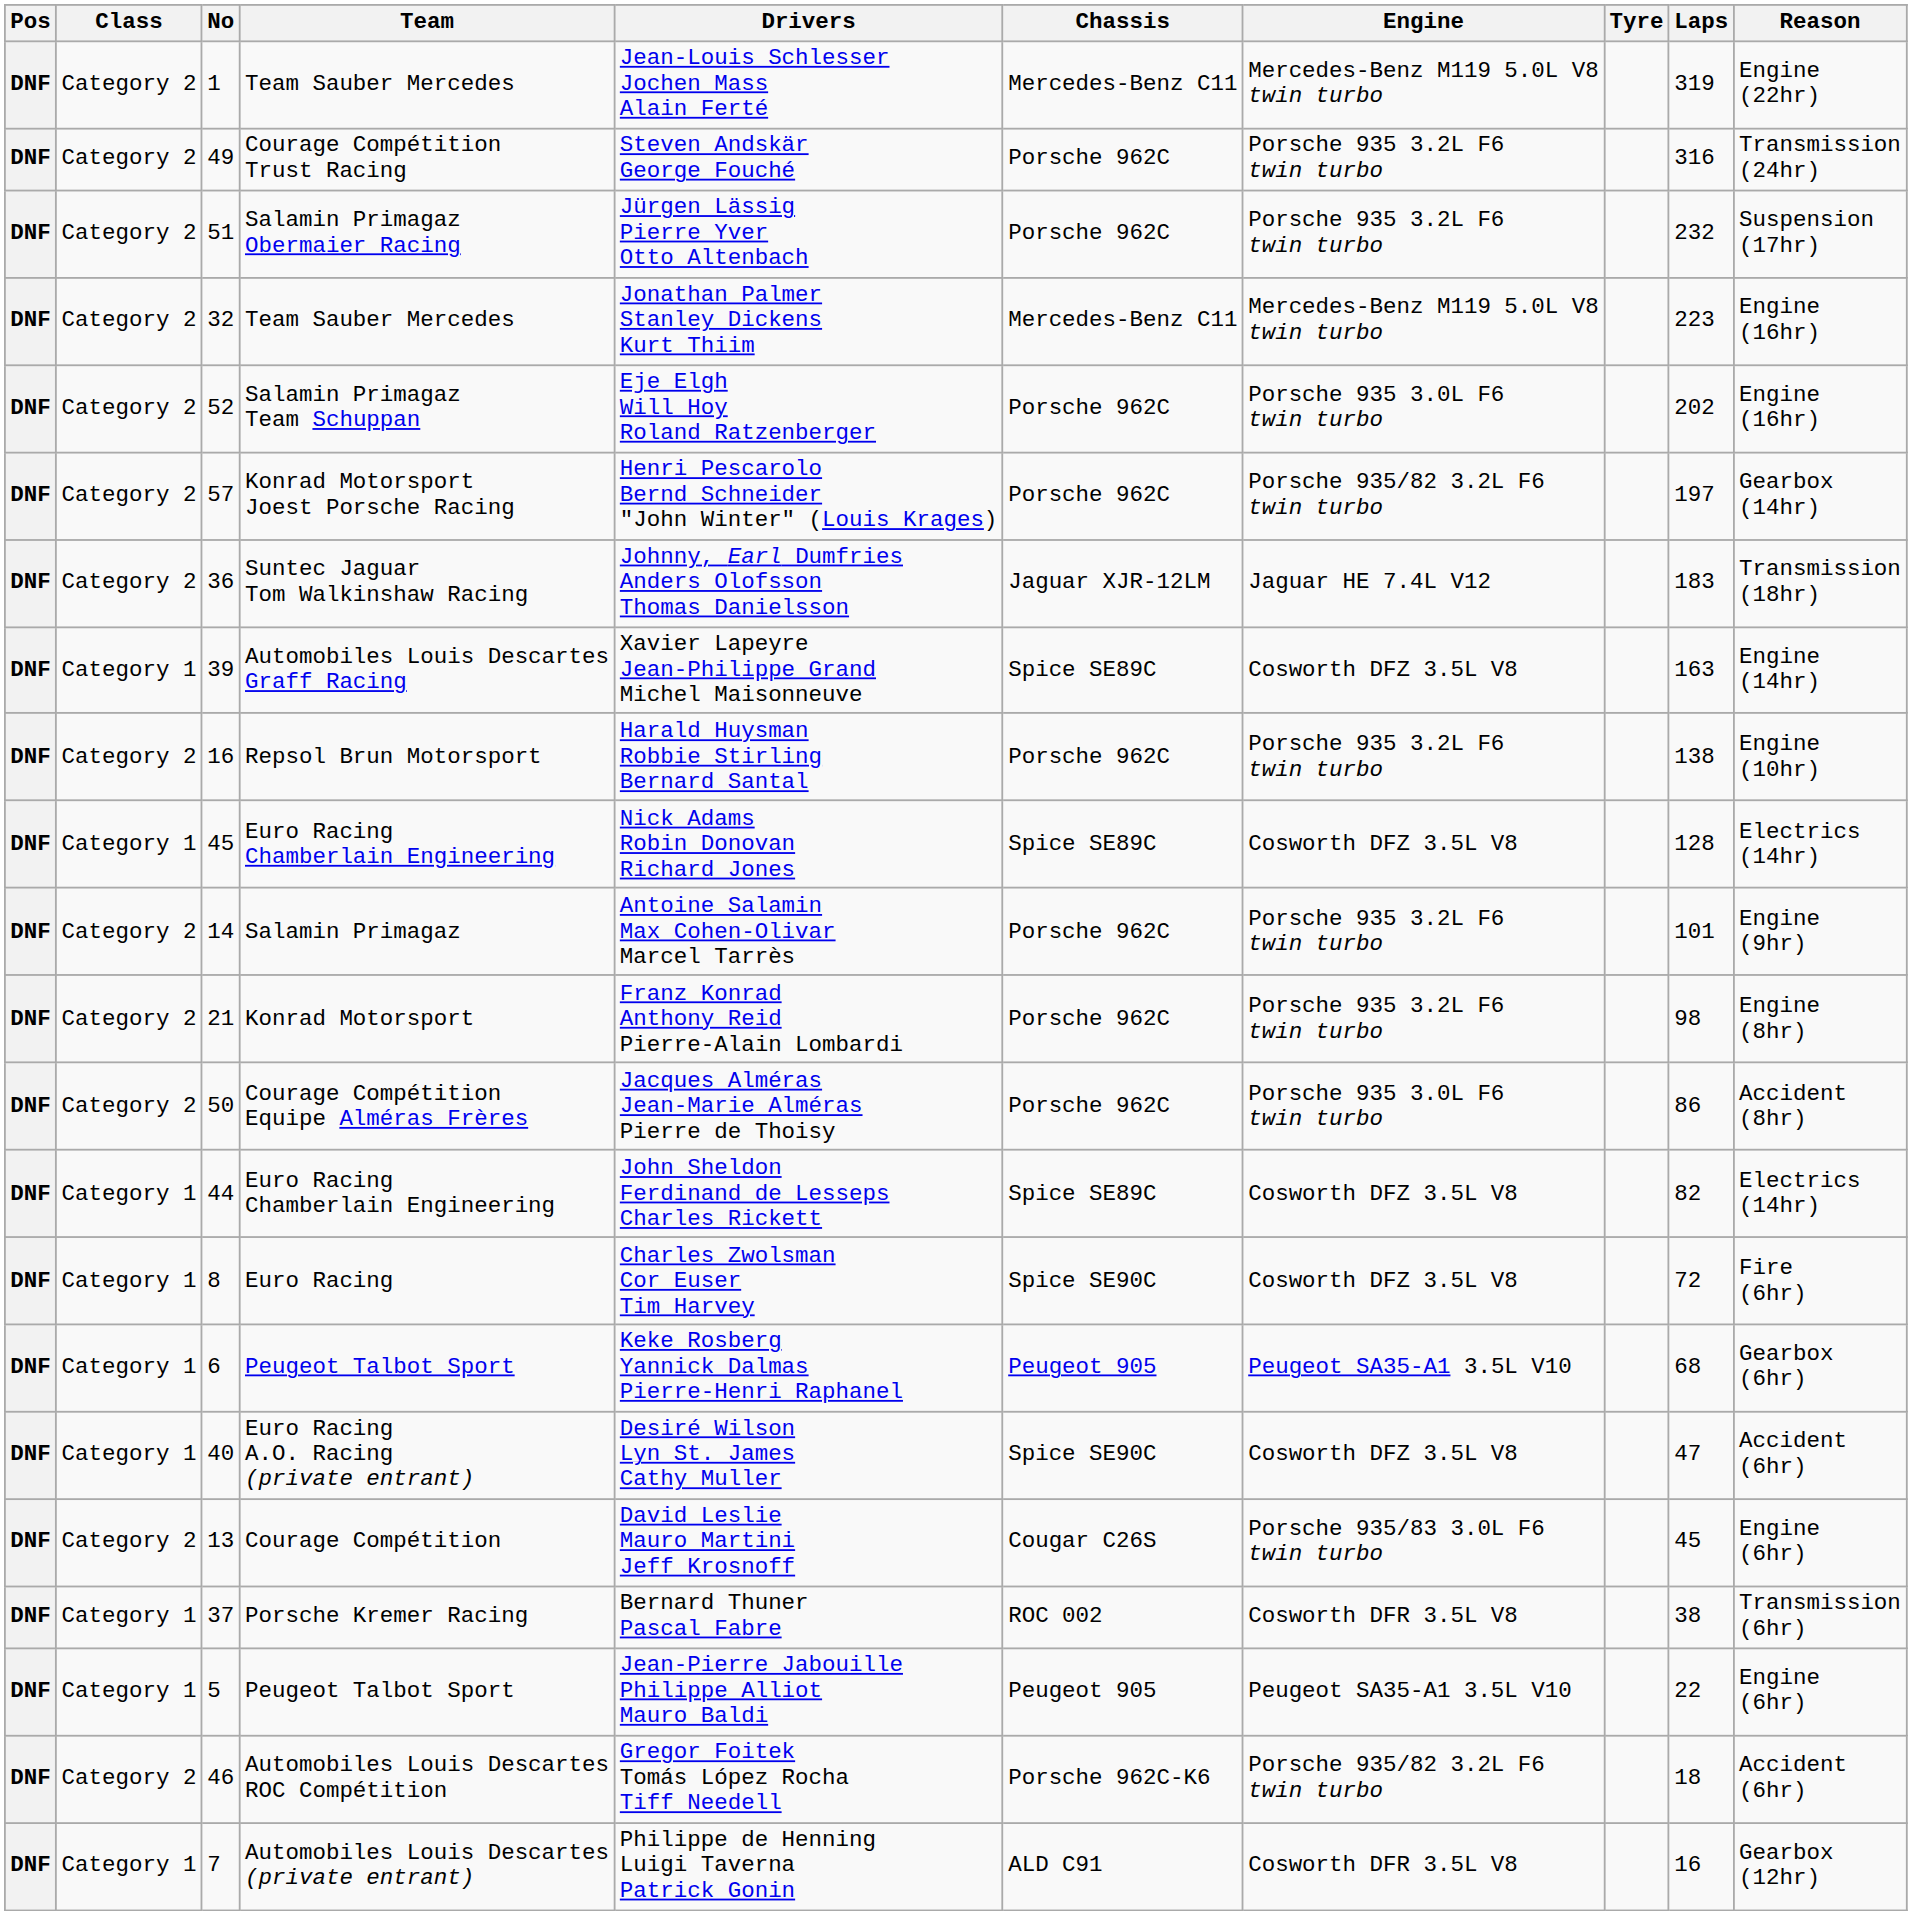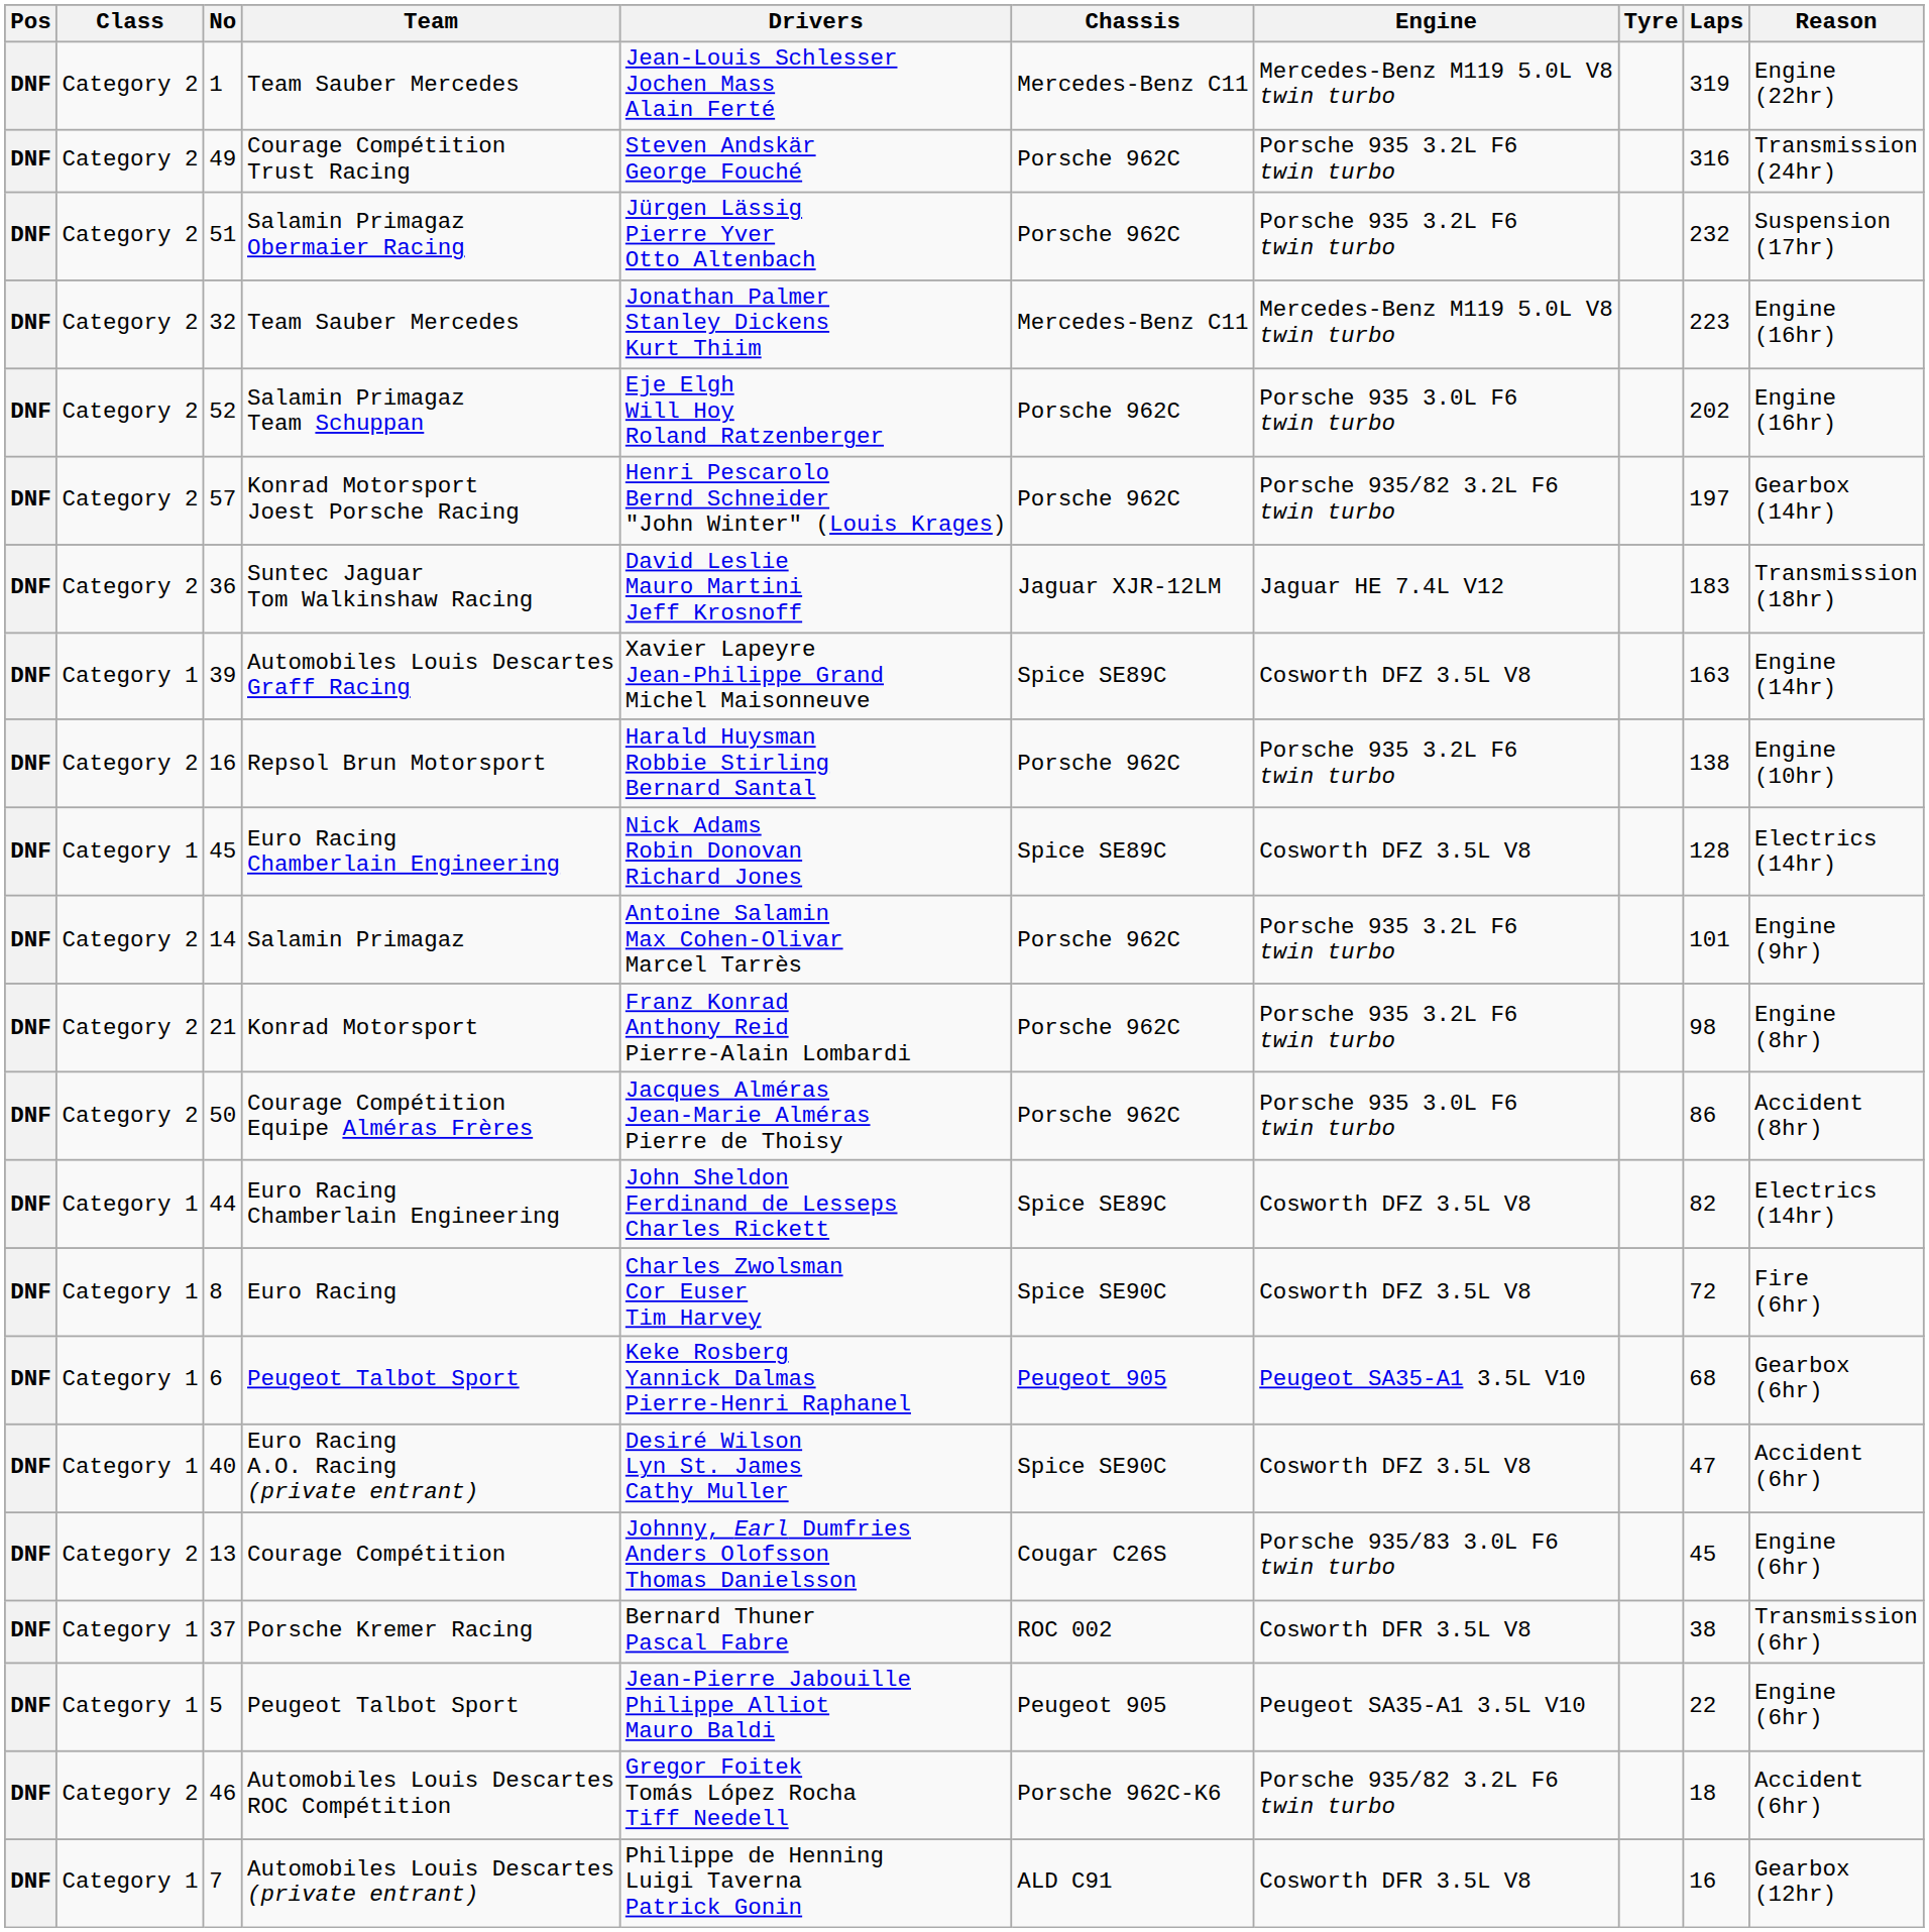 <table class="wikitable" style="font-size: 95%;">
 <tr>
 <th>Pos</th>
 <th>Class</th>
 <th>No</th>
 <th>Team</th>
 <th>Drivers</th>
 <th>Chassis</th>
 <th>Engine</th>
 <th>Tyre</th>
 <th>Laps</th>
 <th>Reason</th>
 </tr>
 <tr>
 <th>DNF</th>
 <td>Category 2</td>
 <td>1</td>
 <td> Team Sauber Mercedes</td>
 <td> <a href='#'>Jean-Louis Schlesser</a><br> <a href='#'>Jochen Mass</a><br> <a href='#'>Alain Ferté</a></td>
 <td>Mercedes-Benz C11</td>
 <td>Mercedes-Benz M119 5.0L V8<br><em>twin turbo</em></td>
 <td></td>
 <td>319</td>
 <td>Engine<br>(22hr)</td>
 </tr>
 <tr>
 <th>DNF</th>
 <td>Category 2</td>
 <td>49</td>
 <td> Courage Compétition<br> Trust Racing</td>
 <td> <a href='#'>Steven Andskär</a><br> <a href='#'>George Fouché</a></td>
 <td>Porsche 962C</td>
 <td>Porsche 935 3.2L F6<br><em>twin turbo</em></td>
 <td></td>
 <td>316</td>
 <td>Transmission<br>(24hr)</td>
 </tr>
 <tr>
 <th>DNF</th>
 <td>Category 2</td>
 <td>51</td>
 <td> Salamin Primagaz<br> <a href='#'>Obermaier Racing</a></td>
 <td> <a href='#'>Jürgen Lässig</a><br> <a href='#'>Pierre Yver</a><br> <a href='#'>Otto Altenbach</a></td>
 <td>Porsche 962C</td>
 <td>Porsche 935 3.2L F6<br><em>twin turbo</em></td>
 <td></td>
 <td>232</td>
 <td>Suspension<br>(17hr)</td>
 </tr>
 <tr>
 <th>DNF</th>
 <td>Category 2</td>
 <td>32</td>
 <td> Team Sauber Mercedes</td>
 <td> <a href='#'>Jonathan Palmer</a><br> <a href='#'>Stanley Dickens</a><br> <a href='#'>Kurt Thiim</a></td>
 <td>Mercedes-Benz C11</td>
 <td>Mercedes-Benz M119 5.0L V8<br><em>twin turbo</em></td>
 <td></td>
 <td>223</td>
 <td>Engine<br>(16hr)</td>
 </tr>
 <tr>
 <th>DNF</th>
 <td>Category 2</td>
 <td>52</td>
 <td> Salamin Primagaz<br> Team <a href='#'>Schuppan</a></td>
 <td> <a href='#'>Eje Elgh</a> <br> <a href='#'>Will Hoy</a><br> <a href='#'>Roland Ratzenberger</a></td>
 <td>Porsche 962C</td>
 <td>Porsche 935 3.0L F6<br><em>twin turbo</em></td>
 <td></td>
 <td>202</td>
 <td>Engine<br>(16hr)</td>
 </tr>
 <tr>
 <th>DNF</th>
 <td>Category 2</td>
 <td>57</td>
 <td> Konrad Motorsport<br> Joest Porsche Racing</td>
 <td> <a href='#'>Henri Pescarolo</a> <br> <a href='#'>Bernd Schneider</a><br> "John Winter" (<a href='#'>Louis Krages</a>)</td>
 <td>Porsche 962C</td>
 <td>Porsche 935/82 3.2L F6<br><em>twin turbo</em></td>
 <td></td>
 <td>197</td>
 <td>Gearbox<br>(14hr)</td>
 </tr>
 <tr>
 <th>DNF</th>
 <td>Category 2</td>
 <td>36</td>
 <td> Suntec Jaguar<br> Tom Walkinshaw Racing</td>
-<td> <a href='#'>Johnny, <em>Earl</em> Dumfries</a><br> <a href='#'>Anders Olofsson</a><br> <a href='#'>Thomas Danielsson</a></td>
+<td> <a href='#'>David Leslie</a><br> <a href='#'>Mauro Martini</a><br> <a href='#'>Jeff Krosnoff</a></td>
 <td>Jaguar XJR-12LM</td>
 <td>Jaguar HE 7.4L V12</td>
 <td></td>
 <td>183</td>
 <td>Transmission<br>(18hr)</td>
 </tr>
 <tr>
 <th>DNF</th>
 <td>Category 1</td>
 <td>39</td>
 <td> Automobiles Louis Descartes <br> <a href='#'>Graff Racing</a></td>
 <td> Xavier Lapeyre<br> <a href='#'>Jean-Philippe Grand</a><br> Michel Maisonneuve</td>
 <td>Spice SE89C</td>
 <td>Cosworth DFZ 3.5L V8</td>
 <td></td>
 <td>163</td>
 <td>Engine<br>(14hr)</td>
 </tr>
 <tr>
 <th>DNF</th>
 <td>Category 2</td>
 <td>16</td>
 <td> Repsol Brun Motorsport</td>
 <td> <a href='#'>Harald Huysman</a><br> <a href='#'>Robbie Stirling</a><br> <a href='#'>Bernard Santal</a></td>
 <td>Porsche 962C</td>
 <td>Porsche 935 3.2L F6<br><em>twin turbo</em></td>
 <td></td>
 <td>138</td>
 <td>Engine<br>(10hr)</td>
 </tr>
 <tr>
 <th>DNF</th>
 <td>Category 1</td>
 <td>45</td>
 <td> Euro Racing<br> <a href='#'>Chamberlain Engineering</a></td>
 <td> <a href='#'>Nick Adams</a><br> <a href='#'>Robin Donovan</a><br> <a href='#'>Richard Jones</a></td>
 <td>Spice SE89C</td>
 <td>Cosworth DFZ 3.5L V8</td>
 <td></td>
 <td>128</td>
 <td>Electrics<br>(14hr)</td>
 </tr>
 <tr>
 <th>DNF</th>
 <td>Category 2</td>
 <td>14</td>
 <td> Salamin Primagaz</td>
 <td> <a href='#'>Antoine Salamin</a><br> <a href='#'>Max Cohen-Olivar</a><br> Marcel Tarrès</td>
 <td>Porsche 962C</td>
 <td>Porsche 935 3.2L F6<br><em>twin turbo</em></td>
 <td></td>
 <td>101</td>
 <td>Engine<br>(9hr)</td>
 </tr>
 <tr>
 <th>DNF</th>
 <td>Category 2</td>
 <td>21</td>
 <td> Konrad Motorsport</td>
 <td> <a href='#'>Franz Konrad</a><br> <a href='#'>Anthony Reid</a><br>  Pierre-Alain Lombardi</td>
 <td>Porsche 962C</td>
 <td>Porsche 935 3.2L F6<br><em>twin turbo</em></td>
 <td></td>
 <td>98</td>
 <td>Engine<br>(8hr)</td>
 </tr>
 <tr>
 <th>DNF</th>
 <td>Category 2</td>
 <td>50</td>
 <td> Courage Compétition<br> Equipe <a href='#'>Alméras Frères</a></td>
 <td> <a href='#'>Jacques Alméras</a><br> <a href='#'>Jean-Marie Alméras</a><br> Pierre de Thoisy</td>
 <td>Porsche 962C</td>
 <td>Porsche 935 3.0L F6<br><em>twin turbo</em></td>
 <td></td>
 <td>86</td>
 <td>Accident<br>(8hr)</td>
 </tr>
 <tr>
 <th>DNF</th>
 <td>Category 1</td>
 <td>44</td>
 <td> Euro Racing<br> Chamberlain Engineering</td>
 <td> <a href='#'>John Sheldon</a><br> <a href='#'>Ferdinand de Lesseps</a><br> <a href='#'>Charles Rickett</a></td>
 <td>Spice SE89C</td>
 <td>Cosworth DFZ 3.5L V8</td>
 <td></td>
 <td>82</td>
 <td>Electrics<br>(14hr)</td>
 </tr>
 <tr>
 <th>DNF</th>
 <td>Category 1</td>
 <td>8</td>
 <td> Euro Racing</td>
 <td> <a href='#'>Charles Zwolsman</a><br> <a href='#'>Cor Euser</a><br> <a href='#'>Tim Harvey</a></td>
 <td>Spice SE90C</td>
 <td>Cosworth DFZ 3.5L V8</td>
 <td></td>
 <td>72</td>
 <td>Fire<br>(6hr)</td>
 </tr>
 <tr>
 <th>DNF</th>
 <td>Category 1</td>
 <td>6</td>
 <td> <a href='#'>Peugeot Talbot Sport</a></td>
 <td> <a href='#'>Keke Rosberg</a><br> <a href='#'>Yannick Dalmas</a><br> <a href='#'>Pierre-Henri Raphanel</a></td>
 <td><a href='#'>Peugeot 905</a></td>
 <td><a href='#'>Peugeot SA35-A1</a> 3.5L V10</td>
 <td></td>
 <td>68</td>
 <td>Gearbox<br>(6hr)</td>
 </tr>
 <tr>
 <th>DNF</th>
 <td>Category 1</td>
 <td>40</td>
 <td> Euro Racing<br> A.O. Racing<br><em>(private entrant)</em></td>
 <td> <a href='#'>Desiré Wilson</a><br> <a href='#'>Lyn St. James</a><br> <a href='#'>Cathy Muller</a></td>
 <td>Spice SE90C</td>
 <td>Cosworth DFZ 3.5L V8</td>
 <td></td>
 <td>47</td>
 <td>Accident<br>(6hr)</td>
 </tr>
 <tr>
 <th>DNF</th>
 <td>Category 2</td>
 <td>13</td>
 <td> Courage Compétition</td>
-<td> <a href='#'>David Leslie</a><br> <a href='#'>Mauro Martini</a><br> <a href='#'>Jeff Krosnoff</a></td>
+<td> <a href='#'>Johnny, <em>Earl</em> Dumfries</a><br> <a href='#'>Anders Olofsson</a><br> <a href='#'>Thomas Danielsson</a></td>
 <td>Cougar C26S</td>
 <td>Porsche 935/83 3.0L F6<br><em>twin turbo</em></td>
 <td></td>
 <td>45</td>
 <td>Engine<br>(6hr)</td>
 </tr>
 <tr>
 <th>DNF</th>
 <td>Category 1</td>
 <td>37</td>
 <td> Porsche Kremer Racing</td>
 <td> Bernard Thuner<br> <a href='#'>Pascal Fabre</a></td>
 <td>ROC 002</td>
 <td>Cosworth DFR 3.5L V8</td>
 <td></td>
 <td>38</td>
 <td>Transmission<br>(6hr)</td>
 </tr>
 <tr>
 <th>DNF</th>
 <td>Category 1</td>
 <td>5</td>
 <td> Peugeot Talbot Sport</td>
 <td> <a href='#'>Jean-Pierre Jabouille</a><br> <a href='#'>Philippe Alliot</a><br> <a href='#'>Mauro Baldi</a></td>
 <td>Peugeot 905</td>
 <td>Peugeot SA35-A1 3.5L V10</td>
 <td></td>
 <td>22</td>
 <td>Engine<br>(6hr)</td>
 </tr>
 <tr>
 <th>DNF</th>
 <td>Category 2</td>
 <td>46</td>
 <td> Automobiles Louis Descartes<br> ROC Compétition</td>
 <td> <a href='#'>Gregor Foitek</a><br> Tomás López Rocha<br> <a href='#'>Tiff Needell</a></td>
 <td>Porsche 962C-K6</td>
 <td>Porsche 935/82 3.2L F6<br><em>twin turbo</em></td>
 <td></td>
 <td>18</td>
 <td>Accident<br>(6hr)</td>
 </tr>
 <tr>
 <th>DNF</th>
 <td>Category 1</td>
 <td>7</td>
 <td> Automobiles Louis Descartes<br><em>(private entrant)</em></td>
 <td> Philippe de Henning<br> Luigi Taverna<br> <a href='#'>Patrick Gonin</a></td>
 <td>ALD C91</td>
 <td>Cosworth DFR 3.5L V8</td>
 <td></td>
 <td>16</td>
 <td>Gearbox<br>(12hr)</td>
 </tr>
 </table>
